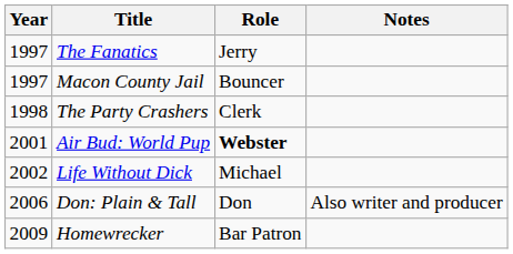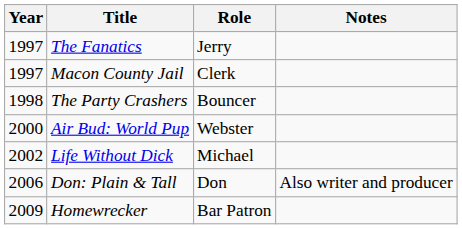 <table class="wikitable sortable">
 <tr>
 <th>Year</th>
 <th>Title</th>
 <th>Role</th>
 <th>Notes</th>
 </tr>
 <tr>
 <td>1997</td>
 <td><a href='#'><em>The Fanatics</em></a></td>
 <td>Jerry</td>
 <td></td>
 </tr>
 <tr>
 <td>1997</td>
 <td><em>Macon County Jail</em></td>
-<td>Bouncer</td>
+<td>Clerk</td>
 <td></td>
 </tr>
 <tr>
 <td>1998</td>
 <td><em>The Party Crashers</em></td>
-<td>Clerk</td>
+<td>Bouncer</td>
 <td></td>
 </tr>
 <tr>
-<td>2001</td>
+<td>2000</td>
 <td><em><a href='#'>Air Bud: World Pup</a></em></td>
-<td><strong>Webster</strong></td>
+<td>Webster</td>
 <td></td>
 </tr>
 <tr>
 <td>2002</td>
 <td><em><a href='#'>Life Without Dick</a></em></td>
 <td>Michael</td>
 <td></td>
 </tr>
 <tr>
 <td>2006</td>
 <td><em>Don: Plain & Tall</em></td>
 <td>Don</td>
 <td>Also writer and producer</td>
 </tr>
 <tr>
 <td>2009</td>
 <td><em>Homewrecker</em></td>
 <td>Bar Patron</td>
 <td></td>
 </tr>
 </table>
